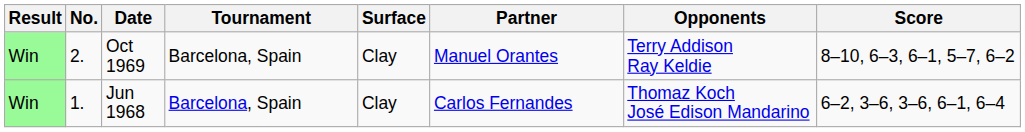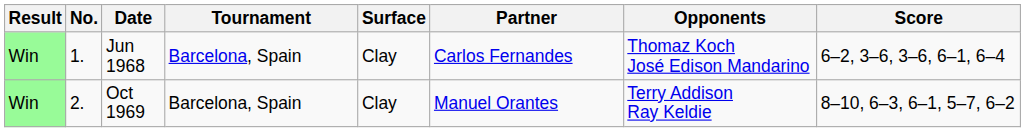 <table class="sortable wikitable">
 <tr>
 <th style="width:45px">Result</th>
 <th style="width:25px">No.</th>
 <th style="width:50px">Date</th>
 <th style="width:170px">Tournament</th>
 <th style="width:50px">Surface</th>
 <th style="width:170px">Partner</th>
 <th style="width:170px">Opponents</th>
 <th style="width:180px" class="unsortable">Score</th>
 </tr>
 <tr>
 <td style="background:#98fb98;">Win</td>
+<td>1.</td>
+<td>Jun 1968</td>
+<td><a href='#'>Barcelona</a>, Spain</td>
+<td>Clay</td>
+<td> <a href='#'>Carlos Fernandes</a></td>
+<td> <a href='#'>Thomaz Koch</a><br> <a href='#'>José Edison Mandarino</a></td>
+<td>6–2, 3–6, 3–6, 6–1, 6–4</td>
+</tr>
+<tr>
+<td style="background:#98fb98;">Win</td>
 <td>2.</td>
 <td>Oct 1969</td>
 <td>Barcelona, Spain</td>
 <td>Clay</td>
 <td> <a href='#'>Manuel Orantes</a></td>
 <td> <a href='#'>Terry Addison</a><br> <a href='#'>Ray Keldie</a></td>
 <td>8–10, 6–3, 6–1, 5–7, 6–2</td>
 </tr>
-<tr>
-<td style="background:#98fb98;">Win</td>
-<td>1.</td>
-<td>Jun 1968</td>
-<td><a href='#'>Barcelona</a>, Spain</td>
-<td>Clay</td>
-<td> <a href='#'>Carlos Fernandes</a></td>
-<td> <a href='#'>Thomaz Koch</a><br> <a href='#'>José Edison Mandarino</a></td>
-<td>6–2, 3–6, 3–6, 6–1, 6–4</td>
-</tr>
 </table>
